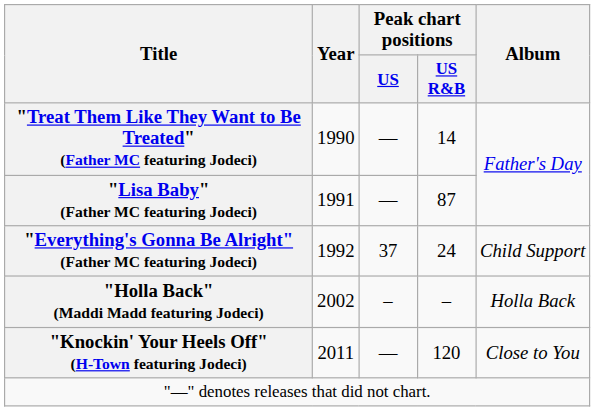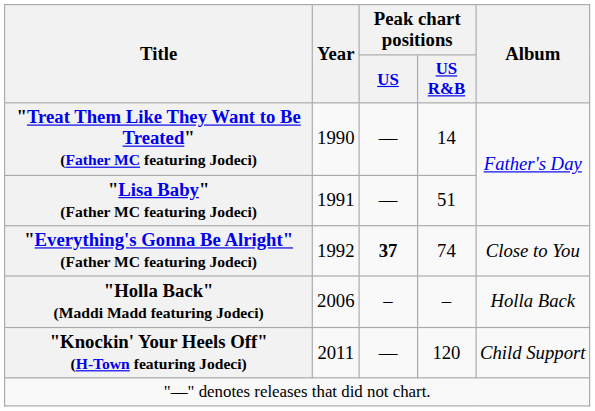 <table class="wikitable plainrowheaders" style="text-align:center;" border="1">
 <tr>
 <th scope="col" rowspan="2" style="width:16em;">Title</th>
 <th scope="col" rowspan="2">Year</th>
 <th scope="col" colspan="2">Peak chart positions</th>
 <th scope="col" rowspan="2">Album</th>
 </tr>
 <tr>
 <th scope="col" style="width:3em;font-size:90%;"><a href='#'>US</a><br></th>
 <th scope="col" style="width:3em;font-size:90%;"><a href='#'>US R&B</a><br></th>
 </tr>
 <tr>
 <th scope="row">"<a href='#'>Treat Them Like They Want to Be Treated</a>"<br><small>(<a href='#'>Father MC</a> featuring Jodeci)</small></th>
 <td>1990</td>
 <td>—</td>
 <td>14</td>
 <td rowspan="2"><em><a href='#'>Father's Day</a></em></td>
 </tr>
 <tr>
 <th scope="row">"<a href='#'>Lisa Baby</a>"<br><small>(Father MC featuring Jodeci)</small></th>
 <td>1991</td>
 <td>—</td>
-<td>87</td>
+<td>51</td>
 </tr>
 <tr>
 <th scope="row">"<a href='#'>Everything's Gonna Be Alright"</a><br><small>(Father MC featuring Jodeci)</small></th>
 <td>1992</td>
-<td>37</td>
-<td>24</td>
-<td><em>Child Support</em></td>
+<td><strong>37</strong></td>
+<td>74</td>
+<td><em>Close to You</em></td>
 </tr>
 <tr>
 <th scope="row">"Holla Back"<br><small>(Maddi Madd featuring Jodeci)</small></th>
-<td>2002</td>
+<td>2006</td>
 <td>–</td>
 <td>–</td>
 <td><em>Holla Back</em></td>
 </tr>
 <tr>
 <th scope="row">"Knockin' Your Heels Off"<br><small>(<a href='#'>H-Town</a> featuring Jodeci)</small></th>
 <td>2011</td>
 <td>—</td>
 <td>120</td>
-<td><em>Close to You</em></td>
+<td><em>Child Support</em></td>
 </tr>
 <tr>
 <td colspan="11" style="font-size:90%">"—" denotes releases that did not chart.</td>
 </tr>
 </table>
